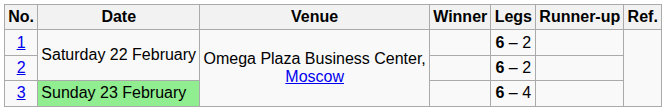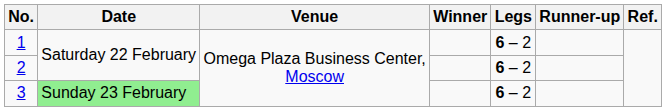 <table class="wikitable">
 <tr>
 <th>No.</th>
 <th>Date</th>
 <th>Venue</th>
 <th>Winner</th>
 <th>Legs</th>
 <th>Runner-up</th>
 <th>Ref.</th>
 </tr>
 <tr>
 <td align=center><a href='#'>1</a></td>
 <td rowspan=2>Saturday 22 February</td>
 <td align="center" rowspan=6>Omega Plaza Business Center,<br> <a href='#'>Moscow</a></td>
 <td align="right"></td>
 <td align="center"><strong>6</strong> – 2</td>
 <td></td>
 <td rowspan=3 align="center"></td>
 </tr>
 <tr>
 <td align=center><a href='#'>2</a></td>
 <td align="right"></td>
 <td align="center"><strong>6</strong> – 2</td>
 <td></td>
 </tr>
 <tr>
 <td align=center><a href='#'>3</a></td>
 <td style="background: lightgreen;">Sunday 23 February</td>
 <td align="right"></td>
-<td align="center"><strong>6</strong> – 4</td>
+<td align="center"><strong>6</strong> – 2</td>
 <td></td>
 </tr>
 </table>
